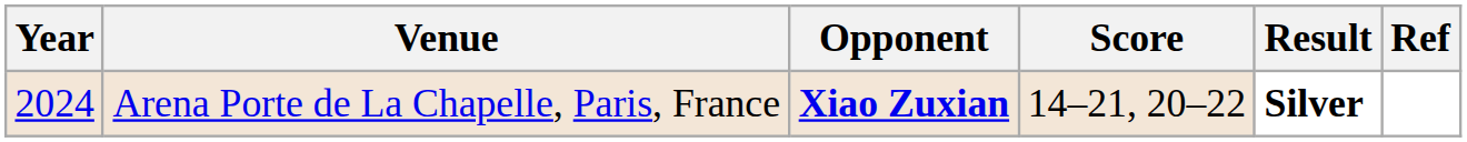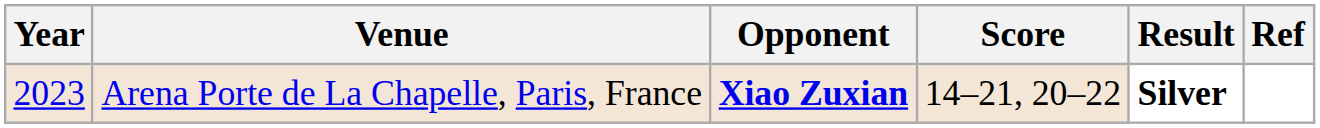 <table class="sortable wikitable" style="font-size: 95%;">
 <tr>
 <th>Year</th>
 <th>Venue</th>
 <th>Opponent</th>
 <th>Score</th>
 <th>Result</th>
 <th>Ref</th>
 </tr>
 <tr style="background:#F3E6D7">
-<td align="center"><a href='#'>2024</a></td>
+<td align="center"><a href='#'>2023</a></td>
 <td align="left"><a href='#'>Arena Porte de La Chapelle</a>, <a href='#'>Paris</a>, France</td>
 <td align="left"><strong> <a href='#'>Xiao Zuxian</a></strong></td>
 <td align="left">14–21, 20–22</td>
 <td style="text-align:left; background:white"> <strong>Silver</strong></td>
 <td style="text-align:center; background:white"></td>
 </tr>
 </table>
